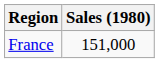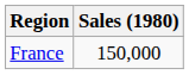 <table class="wikitable sortable plainrowheaders">
 <tr>
 <th scope="col">Region</th>
 <th scope="col">Sales (1980)</th>
 </tr>
 <tr>
 <td><a href='#'>France</a></td>
-<td align="center">151,000</td>
+<td align="center">150,000</td>
 </tr>
 </table>
